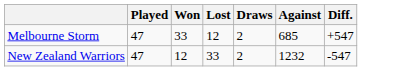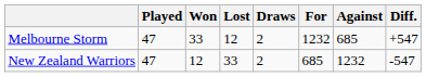 <table class="wikitable" style="text-align:left;">
 <tr>
 <th></th>
 <th>Played</th>
 <th>Won</th>
 <th>Lost</th>
 <th>Draws</th>
+<th>For</th>
 <th>Against</th>
 <th>Diff.</th>
 </tr>
 <tr>
 <td> <a href='#'>Melbourne Storm</a></td>
 <td>47</td>
 <td>33</td>
 <td>12</td>
 <td>2</td>
+<td>1232</td>
 <td>685</td>
 <td>+547</td>
 </tr>
 <tr>
 <td> <a href='#'>New Zealand Warriors</a></td>
 <td>47</td>
 <td>12</td>
 <td>33</td>
 <td>2</td>
+<td>685</td>
 <td>1232</td>
 <td>-547</td>
 </tr>
 </table>
